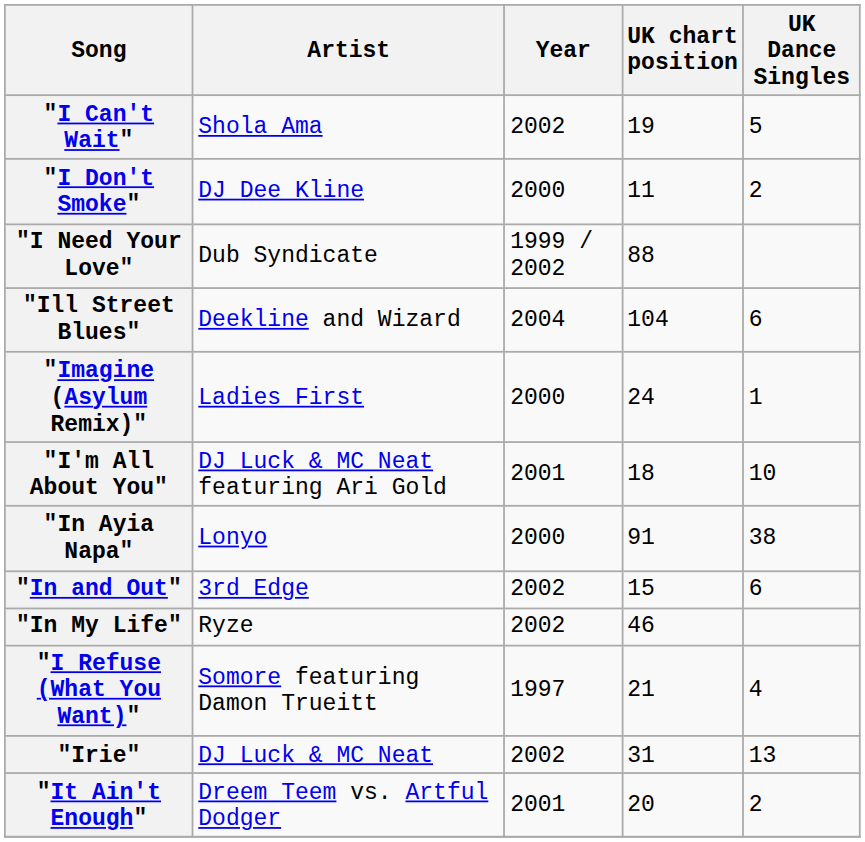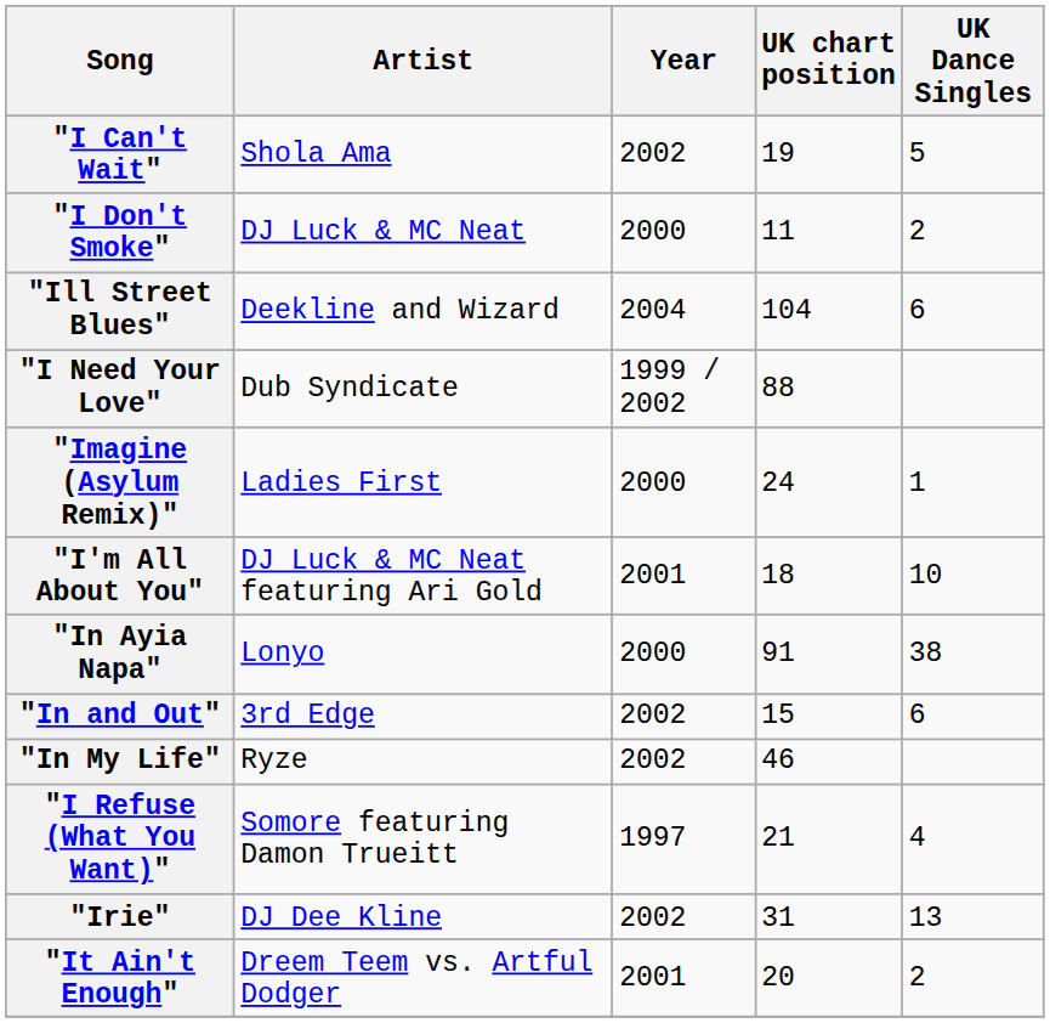 <table class="wikitable plainrowheaders">
 <tr>
 <th scope="col" style="width:100px;">Song</th>
 <th scope="col" style="width:170px;">Artist</th>
 <th scope="col" style="width:60px;">Year</th>
 <th scope="col" style="width:60px;">UK chart position</th>
 <th scope="col" style="width:60px;">UK Dance Singles</th>
 </tr>
 <tr>
 <th scope="row">"<a href='#'>I Can't Wait</a>"</th>
 <td><a href='#'>Shola Ama</a></td>
 <td>2002</td>
 <td>19</td>
 <td>5</td>
 </tr>
 <tr>
 <th scope="row">"<a href='#'>I Don't Smoke</a>"</th>
-<td><a href='#'>DJ Dee Kline</a></td>
+<td><a href='#'>DJ Luck & MC Neat</a></td>
 <td>2000</td>
 <td>11</td>
 <td>2</td>
+</tr>
+<tr>
+<th scope="row">"Ill Street Blues"</th>
+<td><a href='#'>Deekline</a> and Wizard</td>
+<td>2004</td>
+<td>104</td>
+<td>6</td>
 </tr>
 <tr>
 <th scope="row">"I Need Your Love"</th>
 <td>Dub Syndicate</td>
 <td>1999 / 2002</td>
 <td>88</td>
 <td></td>
-</tr>
-<tr>
-<th scope="row">"Ill Street Blues"</th>
-<td><a href='#'>Deekline</a> and Wizard</td>
-<td>2004</td>
-<td>104</td>
-<td>6</td>
 </tr>
 <tr>
 <th scope="row">"<a href='#'>Imagine</a> (<a href='#'>Asylum</a> Remix)"</th>
 <td><a href='#'>Ladies First</a></td>
 <td>2000</td>
 <td>24</td>
 <td>1</td>
 </tr>
 <tr>
 <th scope="row">"I'm All About You"</th>
 <td><a href='#'>DJ Luck & MC Neat</a> featuring Ari Gold</td>
 <td>2001</td>
 <td>18</td>
 <td>10</td>
 </tr>
 <tr>
 <th scope="row">"In Ayia Napa"</th>
 <td><a href='#'>Lonyo</a></td>
 <td>2000</td>
 <td>91</td>
 <td>38</td>
 </tr>
 <tr>
 <th scope="row">"<a href='#'>In and Out</a>"</th>
 <td><a href='#'>3rd Edge</a></td>
 <td>2002</td>
 <td>15</td>
 <td>6</td>
 </tr>
 <tr>
 <th scope="row">"In My Life"</th>
 <td>Ryze</td>
 <td>2002</td>
 <td>46</td>
 <td></td>
 </tr>
 <tr>
 <th scope="row">"<a href='#'>I Refuse (What You Want)</a>"</th>
 <td><a href='#'>Somore</a> featuring Damon Trueitt</td>
 <td>1997</td>
 <td>21</td>
 <td>4</td>
 </tr>
 <tr>
 <th scope="row">"Irie"</th>
-<td><a href='#'>DJ Luck & MC Neat</a></td>
+<td><a href='#'>DJ Dee Kline</a></td>
 <td>2002</td>
 <td>31</td>
 <td>13</td>
 </tr>
 <tr>
 <th scope="row">"<a href='#'>It Ain't Enough</a>"</th>
 <td><a href='#'>Dreem Teem</a> vs. <a href='#'>Artful Dodger</a></td>
 <td>2001</td>
 <td>20</td>
 <td>2</td>
 </tr>
 <tr>
 </tr>
 </table>
